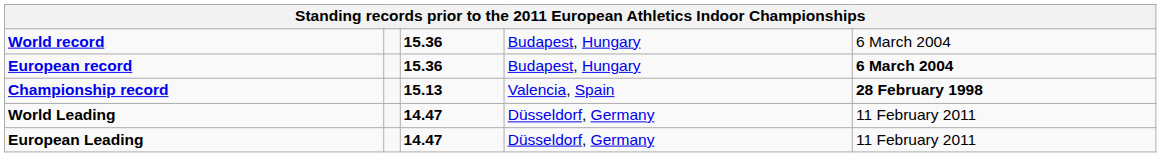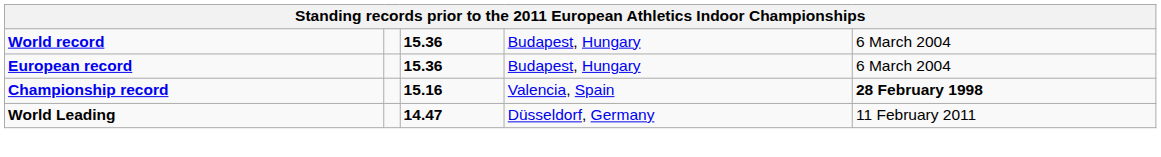 <table class="wikitable" width=75%>
 <tr>
 <th colspan="5">Standing records prior to the 2011 European Athletics Indoor Championships</th>
 </tr>
 <tr>
 <td><strong><a href='#'>World record</a></strong></td>
 <td></td>
 <td><strong>15.36</strong></td>
 <td><a href='#'>Budapest</a>, <a href='#'>Hungary</a></td>
 <td>6 March 2004</td>
 </tr>
 <tr>
 <td><strong><a href='#'>European record</a></strong></td>
 <td></td>
 <td><strong>15.36</strong></td>
 <td><a href='#'>Budapest</a>, <a href='#'>Hungary</a></td>
-<td><strong>6 March 2004</strong></td>
+<td>6 March 2004</td>
 </tr>
 <tr>
 <td><strong><a href='#'>Championship record</a></strong></td>
 <td></td>
-<td><strong>15.13</strong></td>
+<td><strong>15.16</strong></td>
 <td><a href='#'>Valencia</a>, <a href='#'>Spain</a></td>
 <td><strong>28 February 1998</strong></td>
 </tr>
 <tr>
 <td><strong>World Leading</strong></td>
 <td></td>
 <td><strong>14.47</strong></td>
 <td><a href='#'>Düsseldorf</a>, <a href='#'>Germany</a></td>
 <td>11 February 2011</td>
 </tr>
-<tr>
-<td><strong>European Leading</strong></td>
-<td></td>
-<td><strong>14.47</strong></td>
-<td><a href='#'>Düsseldorf</a>, <a href='#'>Germany</a></td>
-<td>11 February 2011</td>
-</tr>
 </table>
